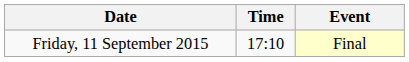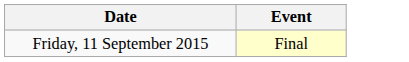 <table class = "wikitable" style="text-align:center;">
 <tr>
 <th width=220>Date</th>
-<th width=50>Time</th>
 <th width=100>Event</th>
 </tr>
 <tr>
 <td>Friday, 11 September 2015</td>
-<td>17:10</td>
 <td bgcolor=ffffcc>Final</td>
 </tr>
 </table>
